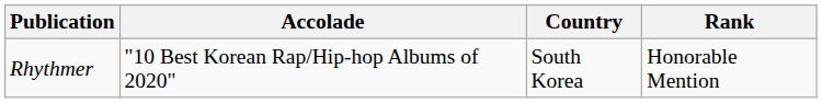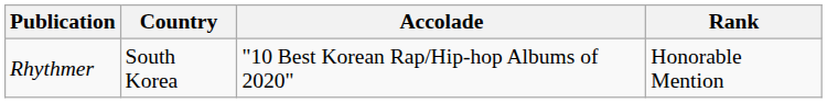 <table class="wikitable">
 <tr>
 <th>Publication</th>
+<th>Country</th>
 <th>Accolade</th>
-<th>Country</th>
 <th>Rank</th>
 </tr>
 <tr>
 <td><em>Rhythmer</em></td>
+<td>South Korea</td>
 <td>"10 Best Korean Rap/Hip-hop Albums of 2020"</td>
-<td>South Korea</td>
 <td>Honorable Mention</td>
 </tr>
 </table>
